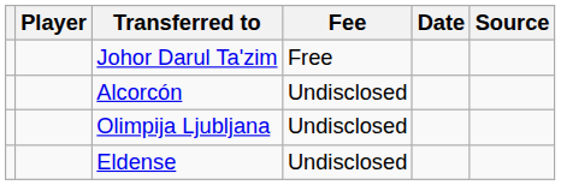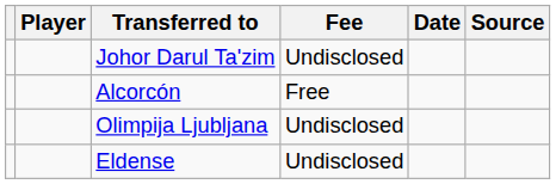 <table class="wikitable plainrowheaders sortable">
 <tr>
 <th></th>
 <th scope="col">Player</th>
 <th>Transferred to</th>
 <th style="width: 65px;">Fee</th>
 <th scope="col">Date</th>
 <th scope="col">Source</th>
 </tr>
 <tr>
 <td align="center"></td>
 <td></td>
 <td> <a href='#'>Johor Darul Ta'zim</a></td>
-<td>Free</td>
+<td>Undisclosed</td>
 <td></td>
 <td></td>
 </tr>
 <tr>
 <td align="center"></td>
 <td></td>
 <td> <a href='#'>Alcorcón</a></td>
-<td>Undisclosed</td>
+<td>Free</td>
 <td></td>
 <td></td>
 </tr>
 <tr>
 <td align="center"></td>
 <td></td>
 <td> <a href='#'>Olimpija Ljubljana</a></td>
 <td>Undisclosed</td>
 <td></td>
 <td></td>
 </tr>
 <tr>
 <td align="center"></td>
 <td></td>
 <td> <a href='#'>Eldense</a></td>
 <td>Undisclosed</td>
 <td></td>
 <td></td>
 </tr>
 </table>
